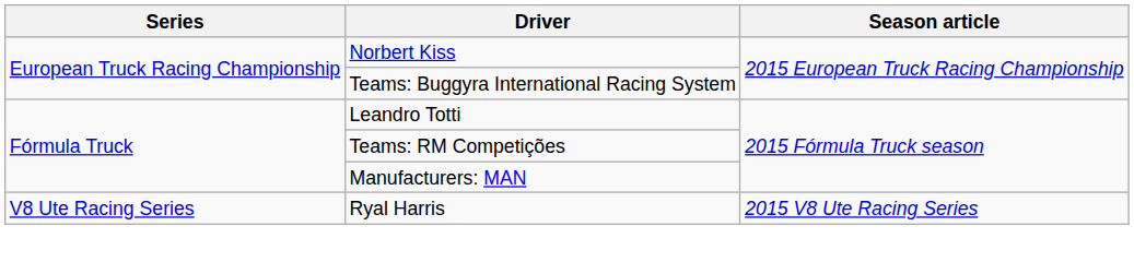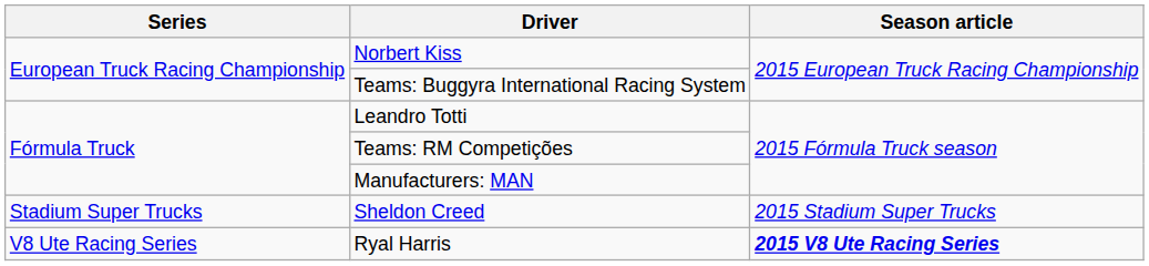 <table class="wikitable" style="font-size: 87%;">
 <tr>
 <th>Series</th>
 <th>Driver</th>
 <th>Season article</th>
 </tr>
 <tr>
 <td rowspan=2><a href='#'>European Truck Racing Championship</a></td>
 <td> <a href='#'>Norbert Kiss</a></td>
 <td rowspan=2><em><a href='#'>2015 European Truck Racing Championship</a></em></td>
 </tr>
 <tr>
 <td>Teams:  Buggyra International Racing System</td>
 </tr>
 <tr>
 <td rowspan=3><a href='#'>Fórmula Truck</a></td>
 <td> Leandro Totti</td>
 <td rowspan=3><em><a href='#'>2015 Fórmula Truck season</a></em></td>
 </tr>
 <tr>
 <td>Teams:  RM Competições</td>
 </tr>
 <tr>
 <td>Manufacturers:  <a href='#'>MAN</a></td>
 </tr>
 <tr>
+<td><a href='#'>Stadium Super Trucks</a></td>
+<td> <a href='#'>Sheldon Creed</a></td>
+<td><em><a href='#'>2015 Stadium Super Trucks</a></em></td>
+</tr>
+<tr>
 <td><a href='#'>V8 Ute Racing Series</a></td>
 <td> Ryal Harris</td>
-<td><em><a href='#'>2015 V8 Ute Racing Series</a></em></td>
+<td><strong><em><a href='#'>2015 V8 Ute Racing Series</a></em></strong></td>
 </tr>
 </table>
